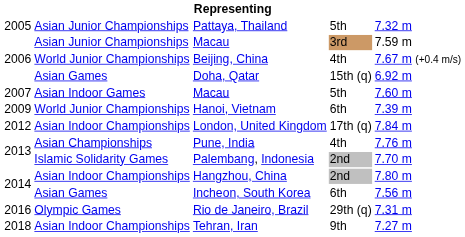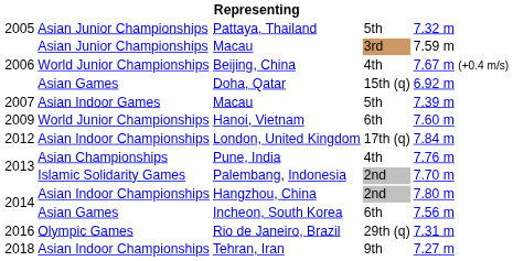 <table>
 <tr>
 <th colspan="5">Representing </th>
 </tr>
 <tr>
 <td>2005</td>
 <td><a href='#'>Asian Junior Championships</a></td>
 <td><a href='#'>Pattaya, Thailand</a></td>
 <td>5th</td>
 <td><a href='#'>7.32 m</a></td>
 </tr>
 <tr>
 <td rowspan=3>2006</td>
 <td><a href='#'>Asian Junior Championships</a></td>
 <td><a href='#'>Macau</a></td>
 <td bgcolor=cc9966>3rd</td>
 <td>7.59 m</td>
 </tr>
 <tr>
 <td><a href='#'>World Junior Championships</a></td>
 <td><a href='#'>Beijing, China</a></td>
 <td>4th</td>
 <td><a href='#'>7.67 m</a>  <small>(+0.4 m/s)</small></td>
 </tr>
 <tr>
 <td><a href='#'>Asian Games</a></td>
 <td><a href='#'>Doha, Qatar</a></td>
 <td>15th (q)</td>
 <td><a href='#'>6.92 m</a></td>
 </tr>
 <tr>
 <td>2007</td>
 <td><a href='#'>Asian Indoor Games</a></td>
 <td><a href='#'>Macau</a></td>
 <td>5th</td>
-<td><a href='#'>7.60 m</a></td>
+<td><a href='#'>7.39 m</a></td>
 </tr>
 <tr>
 <td>2009</td>
 <td><a href='#'>World Junior Championships</a></td>
 <td><a href='#'>Hanoi, Vietnam</a></td>
 <td>6th</td>
-<td><a href='#'>7.39 m</a></td>
+<td><a href='#'>7.60 m</a></td>
 </tr>
 <tr>
 <td>2012</td>
 <td><a href='#'>Asian Indoor Championships</a></td>
 <td><a href='#'>London, United Kingdom</a></td>
 <td>17th (q)</td>
 <td><a href='#'>7.84 m</a></td>
 </tr>
 <tr>
 <td rowspan=2>2013</td>
 <td><a href='#'>Asian Championships</a></td>
 <td><a href='#'>Pune, India</a></td>
 <td>4th</td>
 <td><a href='#'>7.76 m</a></td>
 </tr>
 <tr>
 <td><a href='#'>Islamic Solidarity Games</a></td>
 <td><a href='#'>Palembang</a>, <a href='#'>Indonesia</a></td>
 <td bgcolor="silver">2nd</td>
 <td><a href='#'>7.70 m</a></td>
 </tr>
 <tr>
 <td rowspan=2>2014</td>
 <td><a href='#'>Asian Indoor Championships</a></td>
 <td><a href='#'>Hangzhou, China</a></td>
 <td bgcolor="silver">2nd</td>
 <td><a href='#'>7.80 m</a></td>
 </tr>
 <tr>
 <td><a href='#'>Asian Games</a></td>
 <td><a href='#'>Incheon, South Korea</a></td>
 <td>6th</td>
 <td><a href='#'>7.56 m</a></td>
 </tr>
 <tr>
 <td>2016</td>
 <td><a href='#'>Olympic Games</a></td>
 <td><a href='#'>Rio de Janeiro, Brazil</a></td>
 <td>29th (q)</td>
 <td><a href='#'>7.31 m</a></td>
 </tr>
 <tr>
 <td>2018</td>
 <td><a href='#'>Asian Indoor Championships</a></td>
 <td><a href='#'>Tehran, Iran</a></td>
 <td>9th</td>
 <td><a href='#'>7.27 m</a></td>
 </tr>
 </table>
